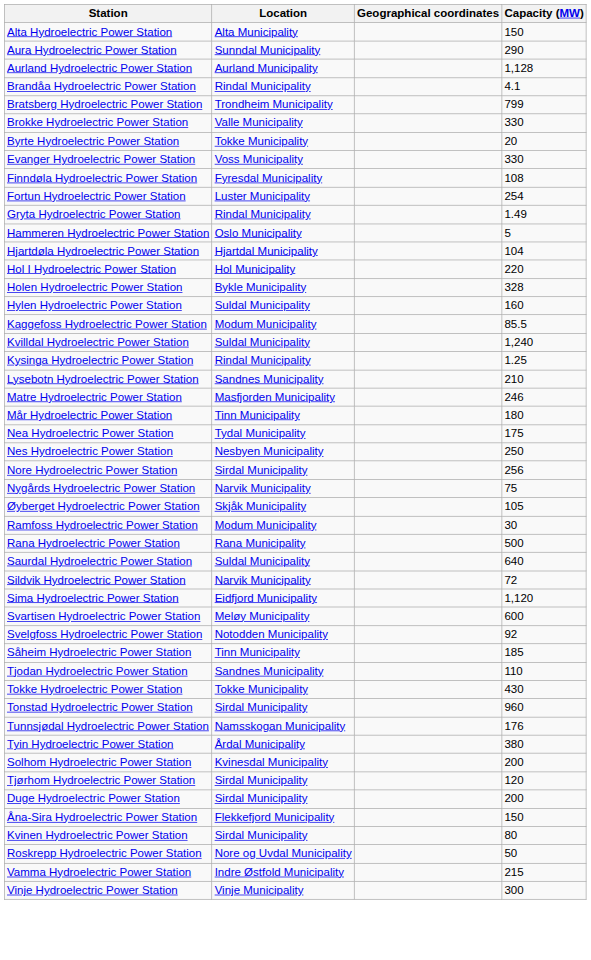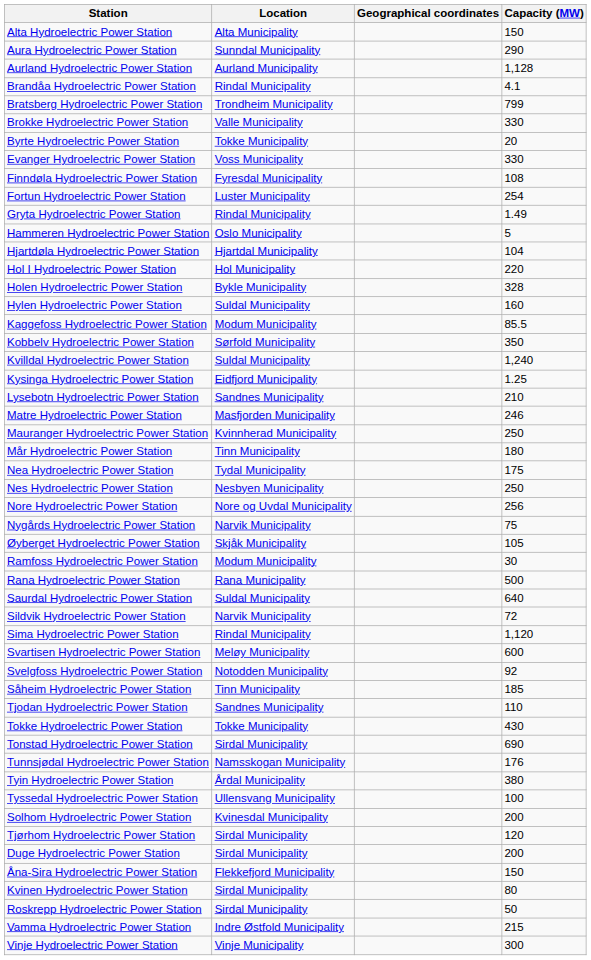 <table class="wikitable sortable">
 <tr>
 <th>Station</th>
 <th>Location</th>
 <th>Geographical coordinates</th>
 <th>Capacity (<a href='#'>MW</a>)</th>
 </tr>
 <tr>
 <td><a href='#'>Alta Hydroelectric Power Station</a></td>
 <td><a href='#'>Alta Municipality</a></td>
 <td></td>
 <td>150</td>
 </tr>
 <tr>
 <td><a href='#'>Aura Hydroelectric Power Station</a></td>
 <td><a href='#'>Sunndal Municipality</a></td>
 <td></td>
 <td>290</td>
 </tr>
 <tr>
 <td><a href='#'>Aurland Hydroelectric Power Station</a></td>
 <td><a href='#'>Aurland Municipality</a></td>
 <td></td>
 <td>1,128</td>
 </tr>
 <tr>
 <td><a href='#'>Brandåa Hydroelectric Power Station</a></td>
 <td><a href='#'>Rindal Municipality</a></td>
 <td></td>
 <td>4.1</td>
 </tr>
 <tr>
 <td><a href='#'>Bratsberg Hydroelectric Power Station</a></td>
 <td><a href='#'>Trondheim Municipality</a></td>
 <td></td>
 <td>799</td>
 </tr>
 <tr>
 <td><a href='#'>Brokke Hydroelectric Power Station</a></td>
 <td><a href='#'>Valle Municipality</a></td>
 <td></td>
 <td>330</td>
 </tr>
 <tr>
 <td><a href='#'>Byrte Hydroelectric Power Station</a></td>
 <td><a href='#'>Tokke Municipality</a></td>
 <td></td>
 <td>20</td>
 </tr>
 <tr>
 <td><a href='#'>Evanger Hydroelectric Power Station</a></td>
 <td><a href='#'>Voss Municipality</a></td>
 <td></td>
 <td>330</td>
 </tr>
 <tr>
 <td><a href='#'>Finndøla Hydroelectric Power Station</a></td>
 <td><a href='#'>Fyresdal Municipality</a></td>
 <td></td>
 <td>108</td>
 </tr>
 <tr>
 <td><a href='#'>Fortun Hydroelectric Power Station</a></td>
 <td><a href='#'>Luster Municipality</a></td>
 <td></td>
 <td>254</td>
 </tr>
 <tr>
 <td><a href='#'>Gryta Hydroelectric Power Station</a></td>
 <td><a href='#'>Rindal Municipality</a></td>
 <td></td>
 <td>1.49</td>
 </tr>
 <tr>
 <td><a href='#'>Hammeren Hydroelectric Power Station</a></td>
 <td><a href='#'>Oslo Municipality</a></td>
 <td></td>
 <td>5</td>
 </tr>
 <tr>
 <td><a href='#'>Hjartdøla Hydroelectric Power Station</a></td>
 <td><a href='#'>Hjartdal Municipality</a></td>
 <td></td>
 <td>104</td>
 </tr>
 <tr>
 <td><a href='#'>Hol I Hydroelectric Power Station</a></td>
 <td><a href='#'>Hol Municipality</a></td>
 <td></td>
 <td>220</td>
 </tr>
 <tr>
 <td><a href='#'>Holen Hydroelectric Power Station</a></td>
 <td><a href='#'>Bykle Municipality</a></td>
 <td></td>
 <td>328</td>
 </tr>
 <tr>
 <td><a href='#'>Hylen Hydroelectric Power Station</a></td>
 <td><a href='#'>Suldal Municipality</a></td>
 <td></td>
 <td>160</td>
 </tr>
 <tr>
 <td><a href='#'>Kaggefoss Hydroelectric Power Station</a></td>
 <td><a href='#'>Modum Municipality</a></td>
 <td></td>
 <td>85.5</td>
 </tr>
 <tr>
+<td><a href='#'>Kobbelv Hydroelectric Power Station</a></td>
+<td><a href='#'>Sørfold Municipality</a></td>
+<td></td>
+<td>350</td>
+</tr>
+<tr>
 <td><a href='#'>Kvilldal Hydroelectric Power Station</a></td>
 <td><a href='#'>Suldal Municipality</a></td>
 <td><br></td>
 <td>1,240</td>
 </tr>
 <tr>
 <td><a href='#'>Kysinga Hydroelectric Power Station</a></td>
-<td><a href='#'>Rindal Municipality</a></td>
+<td><a href='#'>Eidfjord Municipality</a></td>
 <td></td>
 <td>1.25</td>
 </tr>
 <tr>
 <td><a href='#'>Lysebotn Hydroelectric Power Station</a></td>
 <td><a href='#'>Sandnes Municipality</a></td>
 <td></td>
 <td>210</td>
 </tr>
 <tr>
 <td><a href='#'>Matre Hydroelectric Power Station</a></td>
 <td><a href='#'>Masfjorden Municipality</a></td>
 <td></td>
 <td>246</td>
+</tr>
+<tr>
+<td><a href='#'>Mauranger Hydroelectric Power Station</a></td>
+<td><a href='#'>Kvinnherad Municipality</a></td>
+<td></td>
+<td>250</td>
 </tr>
 <tr>
 <td><a href='#'>Mår Hydroelectric Power Station</a></td>
 <td><a href='#'>Tinn Municipality</a></td>
 <td></td>
 <td>180</td>
 </tr>
 <tr>
 <td><a href='#'>Nea Hydroelectric Power Station</a></td>
 <td><a href='#'>Tydal Municipality</a></td>
 <td></td>
 <td>175</td>
 </tr>
 <tr>
 <td><a href='#'>Nes Hydroelectric Power Station</a></td>
 <td><a href='#'>Nesbyen Municipality</a></td>
 <td></td>
 <td>250</td>
 </tr>
 <tr>
 <td><a href='#'>Nore Hydroelectric Power Station</a></td>
-<td><a href='#'>Sirdal Municipality</a></td>
+<td><a href='#'>Nore og Uvdal Municipality</a></td>
 <td></td>
 <td>256</td>
 </tr>
 <tr>
 <td><a href='#'>Nygårds Hydroelectric Power Station</a></td>
 <td><a href='#'>Narvik Municipality</a></td>
 <td></td>
 <td>75</td>
 </tr>
 <tr>
 <td><a href='#'>Øyberget Hydroelectric Power Station</a></td>
 <td><a href='#'>Skjåk Municipality</a></td>
 <td></td>
 <td>105</td>
 </tr>
 <tr>
 <td><a href='#'>Ramfoss Hydroelectric Power Station</a></td>
 <td><a href='#'>Modum Municipality</a></td>
 <td></td>
 <td>30</td>
 </tr>
 <tr>
 <td><a href='#'>Rana Hydroelectric Power Station</a></td>
 <td><a href='#'>Rana Municipality</a></td>
 <td></td>
 <td>500</td>
 </tr>
 <tr>
 <td><a href='#'>Saurdal Hydroelectric Power Station</a></td>
 <td><a href='#'>Suldal Municipality</a></td>
 <td></td>
 <td>640</td>
 </tr>
 <tr>
 <td><a href='#'>Sildvik Hydroelectric Power Station</a></td>
 <td><a href='#'>Narvik Municipality</a></td>
 <td></td>
 <td>72</td>
 </tr>
 <tr>
 <td><a href='#'>Sima Hydroelectric Power Station</a></td>
-<td><a href='#'>Eidfjord Municipality</a></td>
+<td><a href='#'>Rindal Municipality</a></td>
 <td></td>
 <td>1,120</td>
 </tr>
 <tr>
 <td><a href='#'>Svartisen Hydroelectric Power Station</a></td>
 <td><a href='#'>Meløy Municipality</a></td>
 <td></td>
 <td>600</td>
 </tr>
 <tr>
 <td><a href='#'>Svelgfoss Hydroelectric Power Station</a></td>
 <td><a href='#'>Notodden Municipality</a></td>
 <td></td>
 <td>92</td>
 </tr>
 <tr>
 <td><a href='#'>Såheim Hydroelectric Power Station</a></td>
 <td><a href='#'>Tinn Municipality</a></td>
 <td></td>
 <td>185</td>
 </tr>
 <tr>
 <td><a href='#'>Tjodan Hydroelectric Power Station</a></td>
 <td><a href='#'>Sandnes Municipality</a></td>
 <td></td>
 <td>110</td>
 </tr>
 <tr>
 <td><a href='#'>Tokke Hydroelectric Power Station</a></td>
 <td><a href='#'>Tokke Municipality</a></td>
 <td></td>
 <td>430</td>
 </tr>
 <tr>
 <td><a href='#'>Tonstad Hydroelectric Power Station</a></td>
 <td><a href='#'>Sirdal Municipality</a></td>
 <td></td>
-<td>960</td>
+<td>690</td>
 </tr>
 <tr>
 <td><a href='#'>Tunnsjødal Hydroelectric Power Station</a></td>
 <td><a href='#'>Namsskogan Municipality</a></td>
 <td></td>
 <td>176</td>
 </tr>
 <tr>
 <td><a href='#'>Tyin Hydroelectric Power Station</a></td>
 <td><a href='#'>Årdal Municipality</a></td>
 <td></td>
 <td>380</td>
+</tr>
+<tr>
+<td><a href='#'>Tyssedal Hydroelectric Power Station</a></td>
+<td><a href='#'>Ullensvang Municipality</a></td>
+<td></td>
+<td>100</td>
 </tr>
 <tr>
 <td><a href='#'>Solhom Hydroelectric Power Station</a></td>
 <td><a href='#'>Kvinesdal Municipality</a></td>
 <td></td>
 <td>200</td>
 </tr>
 <tr>
 <td><a href='#'>Tjørhom Hydroelectric Power Station</a></td>
 <td><a href='#'>Sirdal Municipality</a></td>
 <td></td>
 <td>120</td>
 </tr>
 <tr>
 <td><a href='#'>Duge Hydroelectric Power Station</a></td>
 <td><a href='#'>Sirdal Municipality</a></td>
 <td></td>
 <td>200</td>
 </tr>
 <tr>
 <td><a href='#'>Åna-Sira Hydroelectric Power Station</a></td>
 <td><a href='#'>Flekkefjord Municipality</a></td>
 <td></td>
 <td>150</td>
 </tr>
 <tr>
 <td><a href='#'>Kvinen Hydroelectric Power Station</a></td>
 <td><a href='#'>Sirdal Municipality</a></td>
 <td></td>
 <td>80</td>
 </tr>
 <tr>
 <td><a href='#'>Roskrepp Hydroelectric Power Station</a></td>
-<td><a href='#'>Nore og Uvdal Municipality</a></td>
+<td><a href='#'>Sirdal Municipality</a></td>
 <td></td>
 <td>50</td>
 </tr>
 <tr>
 <td><a href='#'>Vamma Hydroelectric Power Station</a></td>
 <td><a href='#'>Indre Østfold Municipality</a></td>
 <td></td>
 <td>215</td>
 </tr>
 <tr>
 <td><a href='#'>Vinje Hydroelectric Power Station</a></td>
 <td><a href='#'>Vinje Municipality</a></td>
 <td></td>
 <td>300</td>
 </tr>
 </table>
